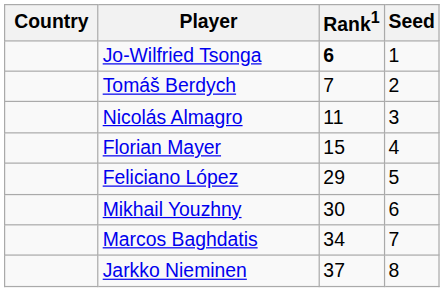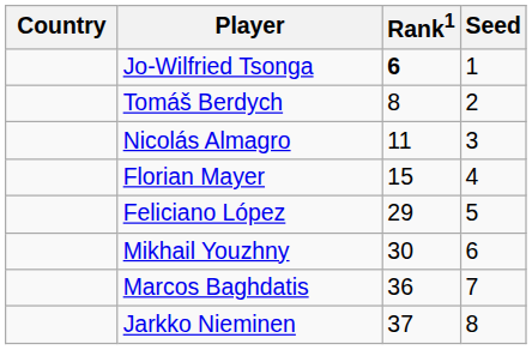 <table class="sortable wikitable">
 <tr>
 <th width="70">Country</th>
 <th width="175">Player</th>
 <th>Rank<sup>1</sup></th>
 <th>Seed</th>
 </tr>
 <tr>
 <td></td>
 <td><a href='#'>Jo-Wilfried Tsonga</a></td>
 <td><strong>6</strong></td>
 <td>1</td>
 </tr>
 <tr>
 <td></td>
 <td><a href='#'>Tomáš Berdych</a></td>
-<td>7</td>
+<td>8</td>
 <td>2</td>
 </tr>
 <tr>
 <td></td>
 <td><a href='#'>Nicolás Almagro</a></td>
 <td>11</td>
 <td>3</td>
 </tr>
 <tr>
 <td></td>
 <td><a href='#'>Florian Mayer</a></td>
 <td>15</td>
 <td>4</td>
 </tr>
 <tr>
 <td></td>
 <td><a href='#'>Feliciano López</a></td>
 <td>29</td>
 <td>5</td>
 </tr>
 <tr>
 <td></td>
 <td><a href='#'>Mikhail Youzhny</a></td>
 <td>30</td>
 <td>6</td>
 </tr>
 <tr>
 <td></td>
 <td><a href='#'>Marcos Baghdatis</a></td>
-<td>34</td>
+<td>36</td>
 <td>7</td>
 </tr>
 <tr>
 <td></td>
 <td><a href='#'>Jarkko Nieminen</a></td>
 <td>37</td>
 <td>8</td>
 </tr>
 </table>
